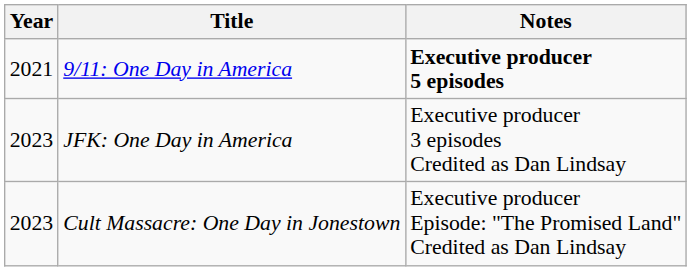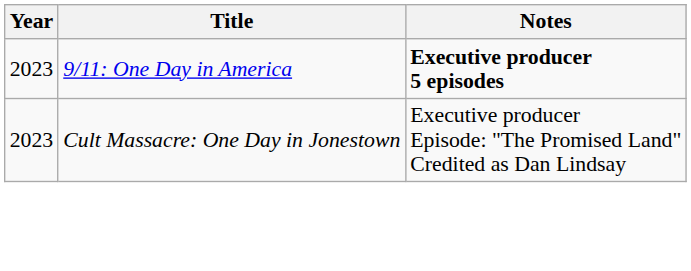 <table class="wikitable sortable">
 <tr>
 <th>Year</th>
 <th>Title</th>
 <th>Notes</th>
 </tr>
 <tr>
-<td>2021</td>
+<td>2023</td>
 <td><em><a href='#'>9/11: One Day in America</a></em></td>
 <td><strong>Executive producer<br>5 episodes</strong></td>
-</tr>
-<tr>
-<td>2023</td>
-<td><em>JFK: One Day in America</em></td>
-<td>Executive producer<br>3 episodes<br>Credited as Dan Lindsay</td>
 </tr>
 <tr>
 <td>2023</td>
 <td><em>Cult Massacre: One Day in Jonestown</em></td>
 <td>Executive producer<br>Episode: "The Promised Land"<br>Credited as Dan Lindsay</td>
 </tr>
 </table>
